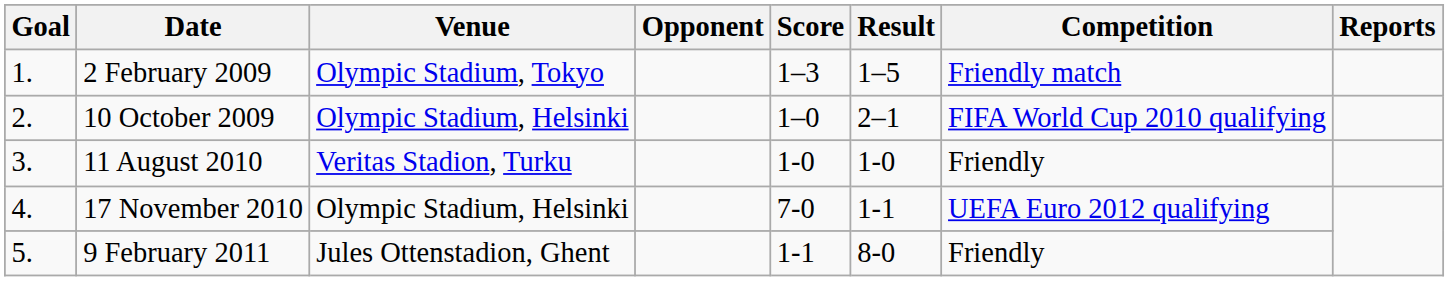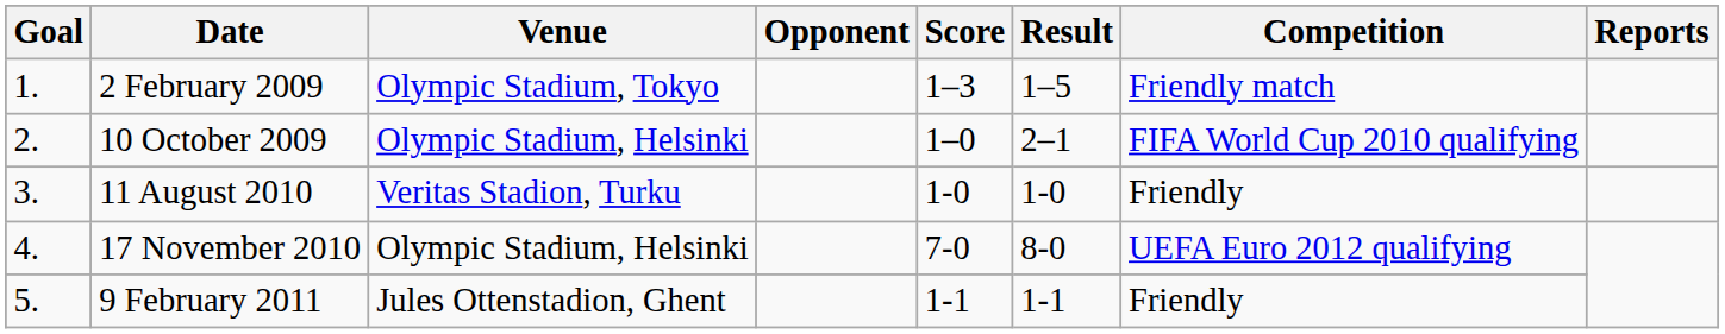 <table class="wikitable" style="font-size:100%">
 <tr>
 <th>Goal</th>
 <th>Date</th>
 <th>Venue</th>
 <th>Opponent</th>
 <th>Score</th>
 <th>Result</th>
 <th>Competition</th>
 <th>Reports</th>
 </tr>
 <tr>
 <td>1.</td>
 <td>2 February 2009</td>
 <td><a href='#'>Olympic Stadium</a>, <a href='#'>Tokyo</a></td>
 <td></td>
 <td>1–3</td>
 <td>1–5</td>
 <td><a href='#'>Friendly match</a></td>
 <td></td>
 </tr>
 <tr>
 <td>2.</td>
 <td>10 October 2009</td>
 <td><a href='#'>Olympic Stadium</a>, <a href='#'>Helsinki</a></td>
 <td></td>
 <td>1–0</td>
 <td>2–1</td>
 <td><a href='#'>FIFA World Cup 2010 qualifying</a></td>
 <td></td>
 </tr>
 <tr>
 <td>3.</td>
 <td>11 August 2010</td>
 <td><a href='#'>Veritas Stadion</a>, <a href='#'>Turku</a></td>
 <td></td>
 <td>1-0</td>
 <td>1-0</td>
 <td>Friendly</td>
 <td></td>
 </tr>
 <tr>
 <td>4.</td>
 <td>17 November 2010</td>
 <td Helsinki Olympic Stadium>Olympic Stadium, Helsinki</td>
 <td></td>
 <td>7-0</td>
-<td>1-1</td>
+<td>8-0</td>
 <td><a href='#'>UEFA Euro 2012 qualifying</a></td>
 </tr>
 <tr>
 <td>5.</td>
 <td>9 February 2011</td>
 <td>Jules Ottenstadion, Ghent</td>
 <td></td>
 <td>1-1</td>
-<td>8-0</td>
+<td>1-1</td>
 <td>Friendly</td>
 </tr>
 </table>
